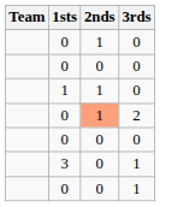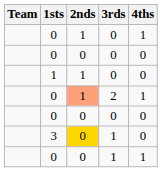 <table class="wikitable" style="text-align:center">
 <tr>
 <th>Team</th>
 <th>1sts</th>
 <th>2nds</th>
 <th>3rds</th>
+<th>4ths</th>
 </tr>
 <tr>
 <td align=left></td>
 <td>0</td>
 <td>1</td>
 <td>0</td>
+<td>1</td>
 </tr>
 <tr>
 <td align=left></td>
+<td>0</td>
 <td>0</td>
 <td>0</td>
 <td>0</td>
 </tr>
 <tr>
 <td align=left></td>
 <td>1</td>
 <td>1</td>
 <td>0</td>
+<td>0</td>
 </tr>
 <tr>
 <td align=left></td>
 <td>0</td>
 <td style="background: lightsalmon;">1</td>
 <td>2</td>
+<td>1</td>
 </tr>
 <tr>
 <td align=left></td>
+<td>0</td>
 <td>0</td>
 <td>0</td>
 <td>0</td>
 </tr>
 <tr>
 <td align=left></td>
 <td>3</td>
+<td style="background: gold;">0</td>
+<td>1</td>
 <td>0</td>
-<td>1</td>
 </tr>
 <tr>
 <td align=left></td>
 <td>0</td>
 <td>0</td>
 <td>1</td>
+<td>1</td>
 </tr>
 </table>
